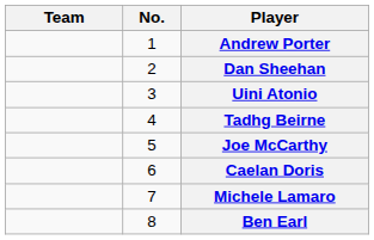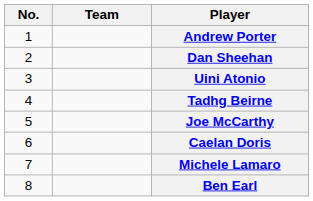 <table class="wikitable" style="text-align:center">
 <tr>
+<th width=50>No.</th>
 <th width=110>Team</th>
-<th width=50>No.</th>
 <th width=180>Player</th>
 </tr>
 <tr>
+<td>1</td>
 <td align=left></td>
-<td>1</td>
 <th><a href='#'> Andrew Porter</a></th>
 </tr>
 <tr>
+<td>2</td>
 <td align=left></td>
-<td>2</td>
 <th><a href='#'> Dan Sheehan</a></th>
 </tr>
 <tr>
+<td>3</td>
 <td align=left></td>
-<td>3</td>
 <th><a href='#'>Uini Atonio</a></th>
 </tr>
 <tr>
+<td>4</td>
 <td align=left></td>
-<td>4</td>
 <th><a href='#'>Tadhg Beirne</a></th>
 </tr>
 <tr>
+<td>5</td>
 <td align=left></td>
-<td>5</td>
 <th><a href='#'>Joe McCarthy</a></th>
 </tr>
 <tr>
+<td>6</td>
 <td align=left></td>
-<td>6</td>
 <th><a href='#'>Caelan Doris</a></th>
 </tr>
 <tr>
+<td>7</td>
 <td align=left></td>
-<td>7</td>
 <th><a href='#'>Michele Lamaro</a></th>
 </tr>
 <tr>
+<td>8</td>
 <td align=left></td>
-<td>8</td>
 <th><a href='#'>Ben Earl</a></th>
 </tr>
 </table>
